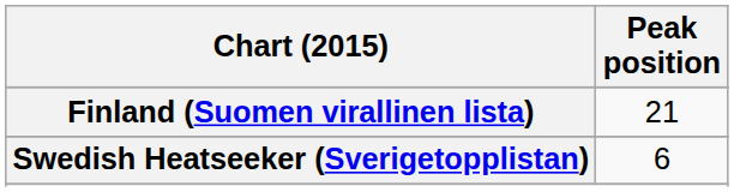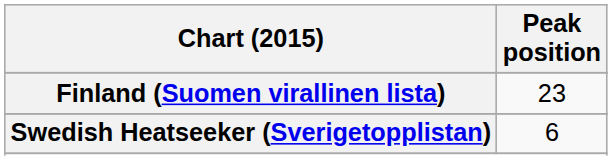 <table class="wikitable sortable plainrowheaders">
 <tr>
 <th>Chart (2015)</th>
 <th>Peak<br>position</th>
 </tr>
 <tr>
 </tr>
 <tr>
 </tr>
 <tr>
 </tr>
 <tr>
 </tr>
 <tr>
 </tr>
 <tr>
 </tr>
 <tr>
 </tr>
 <tr>
 </tr>
 <tr>
 <th scope="row">Finland (<a href='#'>Suomen virallinen lista</a>)</th>
-<td align="center">21</td>
+<td align="center">23</td>
 </tr>
 <tr>
 </tr>
 <tr>
 </tr>
 <tr>
 </tr>
 <tr>
 </tr>
 <tr>
 </tr>
 <tr>
 </tr>
 <tr>
 <th scope="row">Swedish Heatseeker (<a href='#'>Sverigetopplistan</a>)</th>
 <td align="center">6</td>
 </tr>
 <tr>
 </tr>
 <tr>
 </tr>
 <tr>
 </tr>
 <tr>
 </tr>
 <tr>
 </tr>
 <tr>
 </tr>
 <tr>
 </tr>
 </table>
